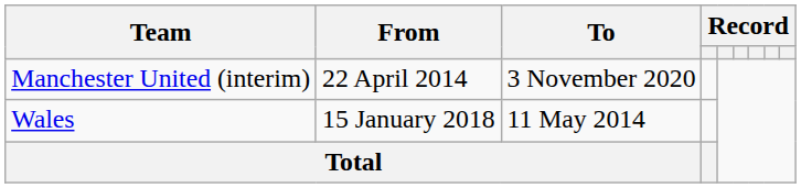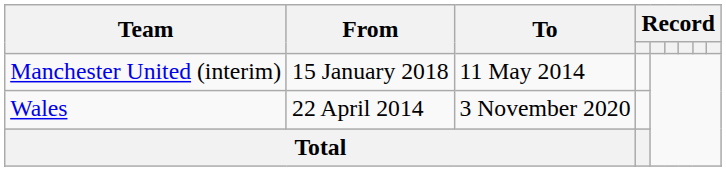 <table class="wikitable" style="text-align:center">
 <tr>
 <th rowspan="2">Team</th>
 <th rowspan="2">From</th>
 <th rowspan="2">To</th>
 <th colspan="6">Record</th>
 </tr>
 <tr>
 <th></th>
 <th></th>
 <th></th>
 <th></th>
 <th></th>
 <th></th>
 </tr>
 <tr>
 <td><a href='#'>Manchester United</a> (interim)</td>
-<td align=left>22 April 2014</td>
-<td align=left>3 November 2020<br></td>
+<td align=left>15 January 2018</td>
+<td align=left>11 May 2014<br></td>
 <td></td>
 </tr>
 <tr>
 <td align=left><a href='#'>Wales</a></td>
-<td align=left>15 January 2018</td>
-<td align=left>11 May 2014<br></td>
+<td align=left>22 April 2014</td>
+<td align=left>3 November 2020<br></td>
 <td></td>
 </tr>
 <tr>
 <th colspan=3>Total<br></th>
 <th></th>
 </tr>
 </table>
